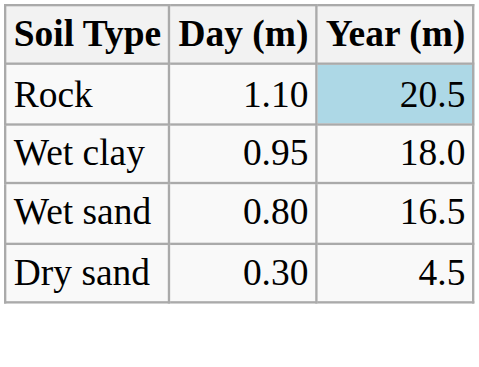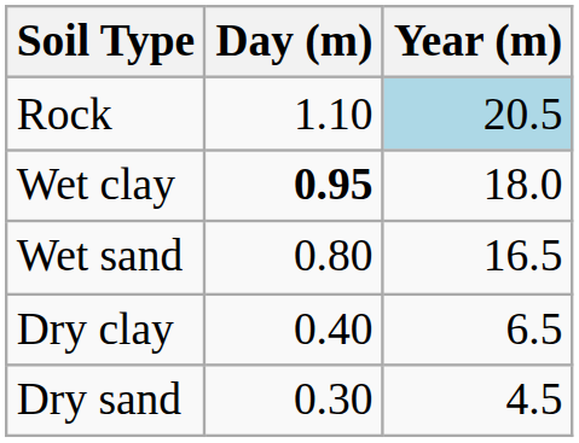 <table class="wikitable" style="text-align:right;">
 <tr>
 <th style="text-align:left;">Soil Type</th>
 <th>Day (m)</th>
 <th>Year (m)</th>
 </tr>
 <tr>
 <td style="text-align:left;">Rock</td>
 <td>1.10</td>
 <td style="background: lightblue;">20.5</td>
 </tr>
 <tr>
 <td style="text-align:left;">Wet clay</td>
-<td>0.95</td>
+<td><strong>0.95</strong></td>
 <td>18.0</td>
 </tr>
 <tr>
 <td style="text-align:left;">Wet sand</td>
 <td>0.80</td>
 <td>16.5</td>
 </tr>
 <tr>
+<td style="text-align:left;">Dry clay</td>
+<td>0.40</td>
+<td>6.5</td>
+</tr>
+<tr>
 <td style="text-align:left;">Dry sand</td>
 <td>0.30</td>
 <td>4.5</td>
 </tr>
 </table>
